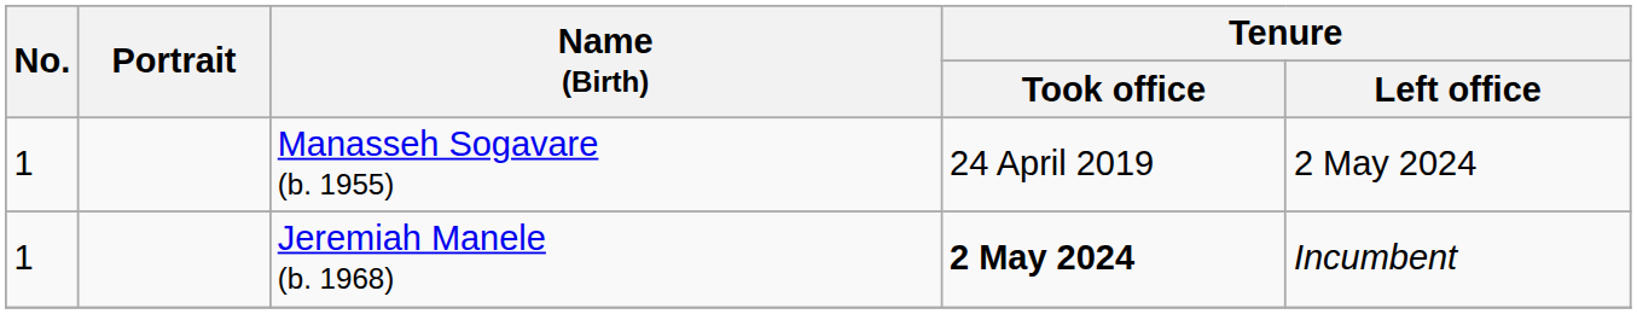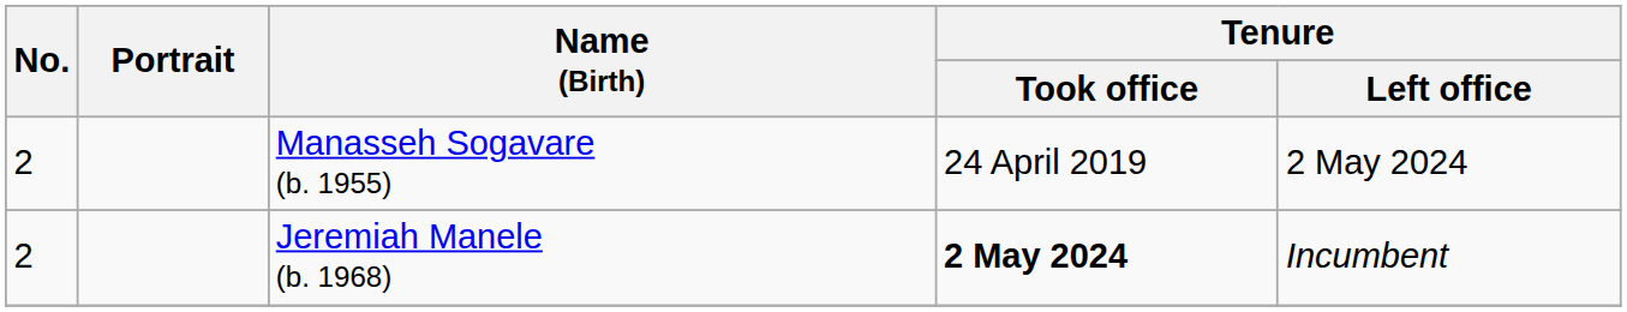 <table class="wikitable">
 <tr>
 <th scope="col" style="width:20px;" rowspan="2">No.</th>
 <th scope="col" style="width:80px;" rowspan="2">Portrait</th>
 <th scope="col" style="width:300px;" rowspan="2">Name<br><small>(Birth)</small></th>
 <th scope="col" style="width:300px;" colspan="2">Tenure</th>
 </tr>
 <tr>
 <th scope="col" style="width:150px;">Took office</th>
 <th scope="col" style="width:150px;">Left office</th>
 </tr>
 <tr>
-<td>1</td>
+<td>2</td>
 <td style="text-align: center;"></td>
 <td><a href='#'>Manasseh Sogavare</a><br><small>(b. 1955)</small></td>
 <td>24 April 2019</td>
 <td>2 May 2024</td>
 </tr>
 <tr>
-<td>1</td>
+<td>2</td>
 <td style="text-align: center;"></td>
 <td><a href='#'>Jeremiah Manele</a><br><small>(b. 1968)</small></td>
 <td><strong>2 May 2024</strong></td>
 <td><em>Incumbent</em></td>
 </tr>
 <tr>
 </tr>
 </table>
